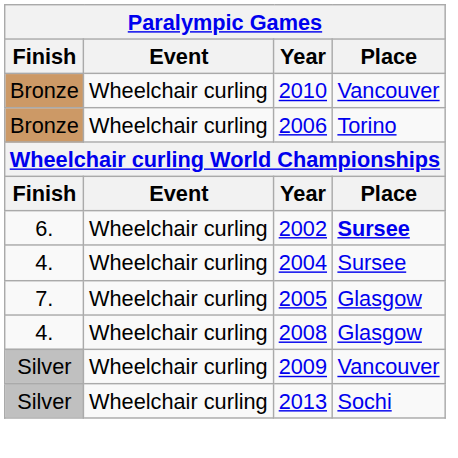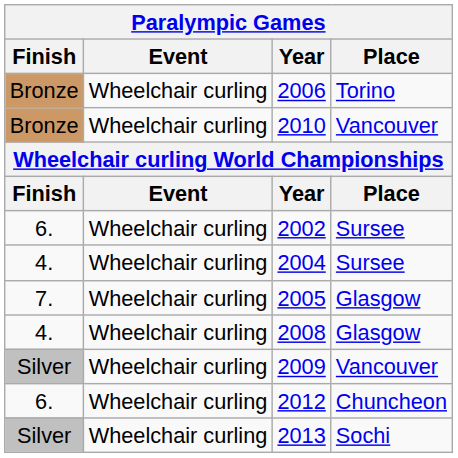 <table class="wikitable" style="border-collapse: collapse; font-size: 95%;">
 <tr>
 <th colspan=4> <a href='#'>Paralympic Games</a></th>
 </tr>
 <tr>
 <th>Finish</th>
 <th>Event</th>
 <th>Year</th>
 <th>Place</th>
 </tr>
 <tr>
 <td bgcolor="CC9966" align="center">Bronze</td>
 <td>Wheelchair curling</td>
-<td><a href='#'>2010</a></td>
-<td> <a href='#'>Vancouver</a></td>
+<td><a href='#'>2006</a></td>
+<td> <a href='#'>Torino</a></td>
 </tr>
 <tr>
 <td bgcolor="CC9966" align="center">Bronze</td>
 <td>Wheelchair curling</td>
-<td><a href='#'>2006</a></td>
-<td> <a href='#'>Torino</a></td>
+<td><a href='#'>2010</a></td>
+<td> <a href='#'>Vancouver</a></td>
 </tr>
 <tr>
 <th colspan=4> <a href='#'>Wheelchair curling World Championships</a></th>
 </tr>
 <tr>
 <th>Finish</th>
 <th>Event</th>
 <th>Year</th>
 <th>Place</th>
 </tr>
 <tr>
 <td align="center">6.</td>
 <td>Wheelchair curling</td>
 <td><a href='#'>2002</a></td>
-<td><strong> <a href='#'>Sursee</a></strong></td>
+<td> <a href='#'>Sursee</a></td>
 </tr>
 <tr>
 <td align="center">4.</td>
 <td>Wheelchair curling</td>
 <td><a href='#'>2004</a></td>
 <td> <a href='#'>Sursee</a></td>
 </tr>
 <tr>
 <td align="center">7.</td>
 <td>Wheelchair curling</td>
 <td><a href='#'>2005</a></td>
 <td> <a href='#'>Glasgow</a></td>
 </tr>
 <tr>
 <td align="center">4.</td>
 <td>Wheelchair curling</td>
 <td><a href='#'>2008</a></td>
 <td> <a href='#'>Glasgow</a></td>
 </tr>
 <tr>
 <td bgcolor="silver" align="center">Silver</td>
 <td>Wheelchair curling</td>
 <td><a href='#'>2009</a></td>
 <td> <a href='#'>Vancouver</a></td>
 </tr>
 <tr>
+<td align="center">6.</td>
+<td>Wheelchair curling</td>
+<td><a href='#'>2012</a></td>
+<td> <a href='#'>Chuncheon</a></td>
+</tr>
+<tr>
 <td bgcolor="silver" align="center">Silver</td>
 <td>Wheelchair curling</td>
 <td><a href='#'>2013</a></td>
 <td> <a href='#'>Sochi</a></td>
 </tr>
 </table>
